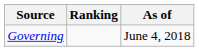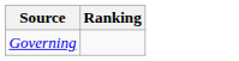 <table class="wikitable" style="text-align:center">
 <tr>
 <th>Source</th>
 <th>Ranking</th>
-<th>As of</th>
 </tr>
 <tr>
 <td><a href='#'><em>Governing</em></a></td>
 <td></td>
-<td>June 4, 2018</td>
 </tr>
 </table>
